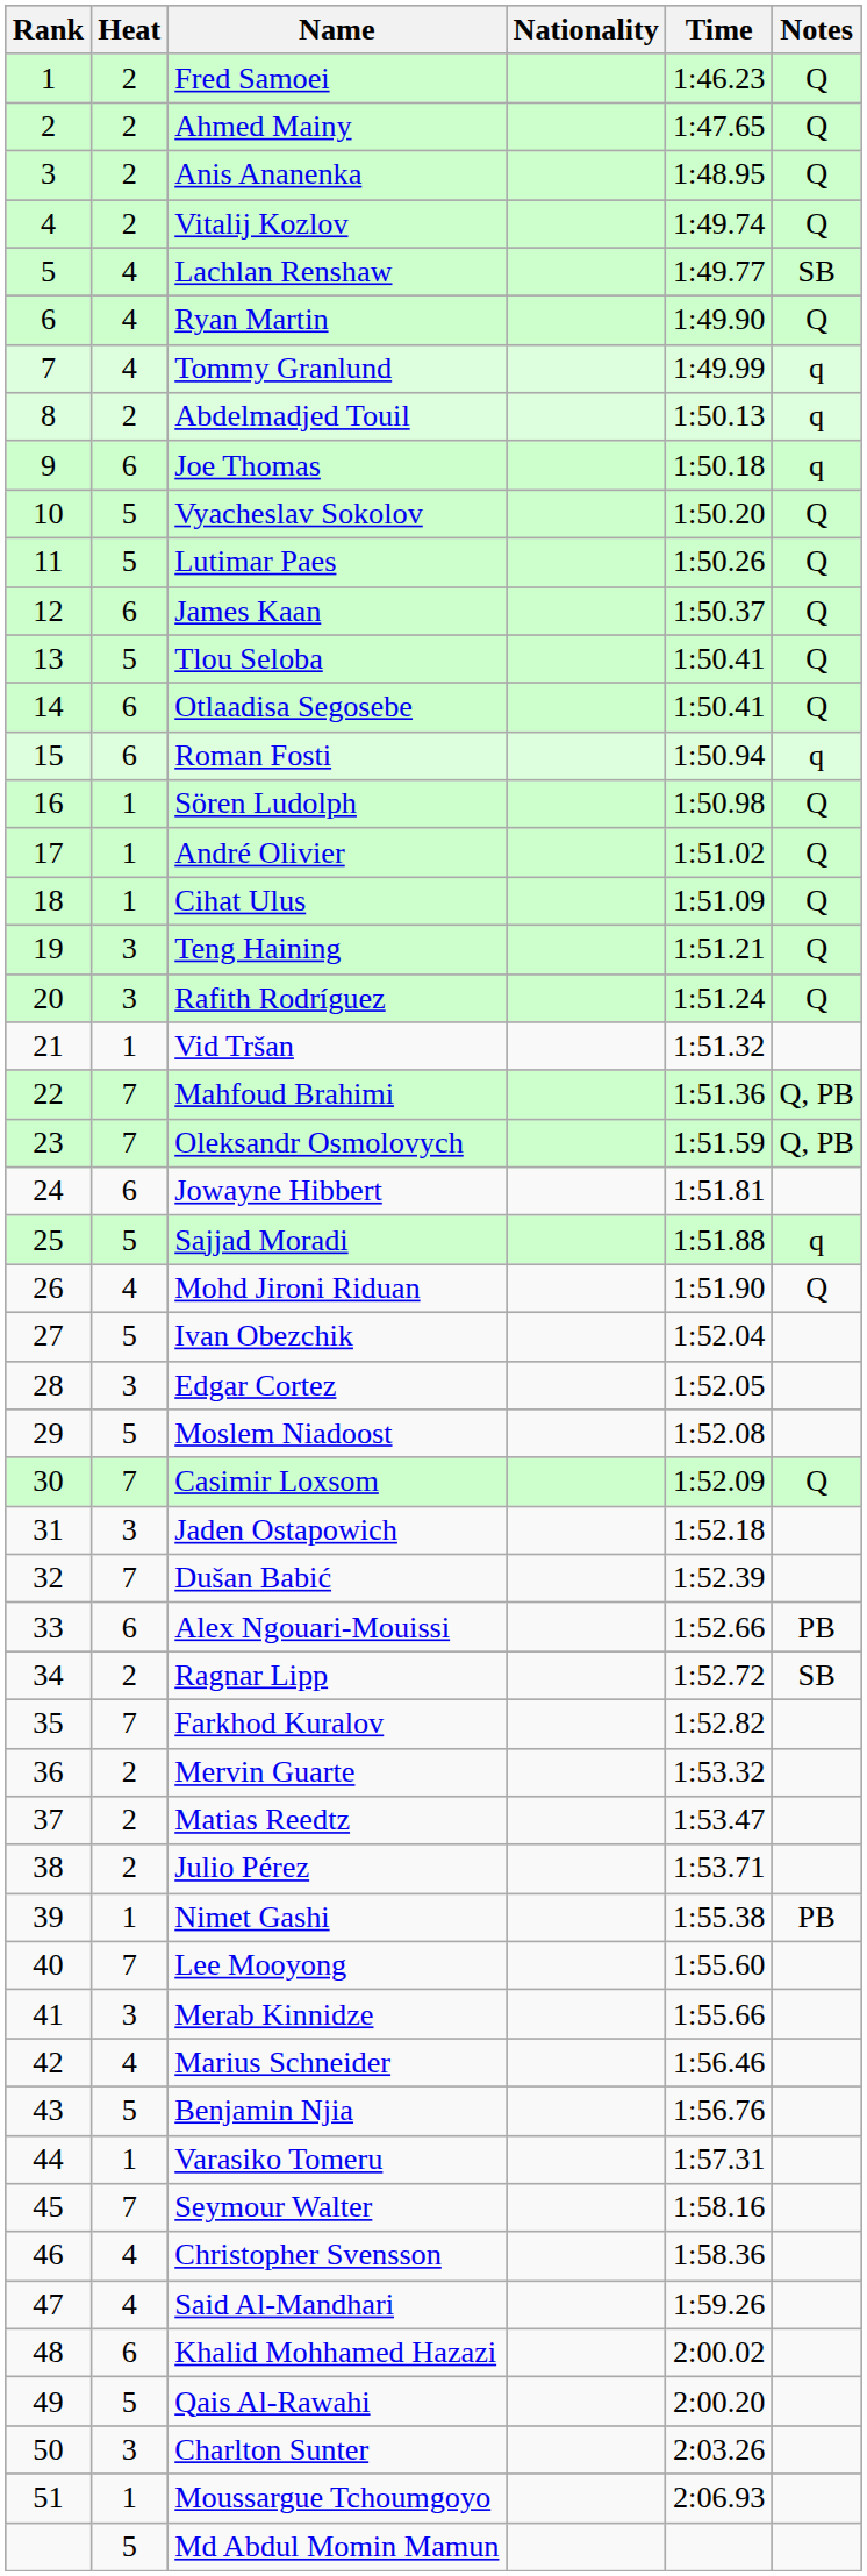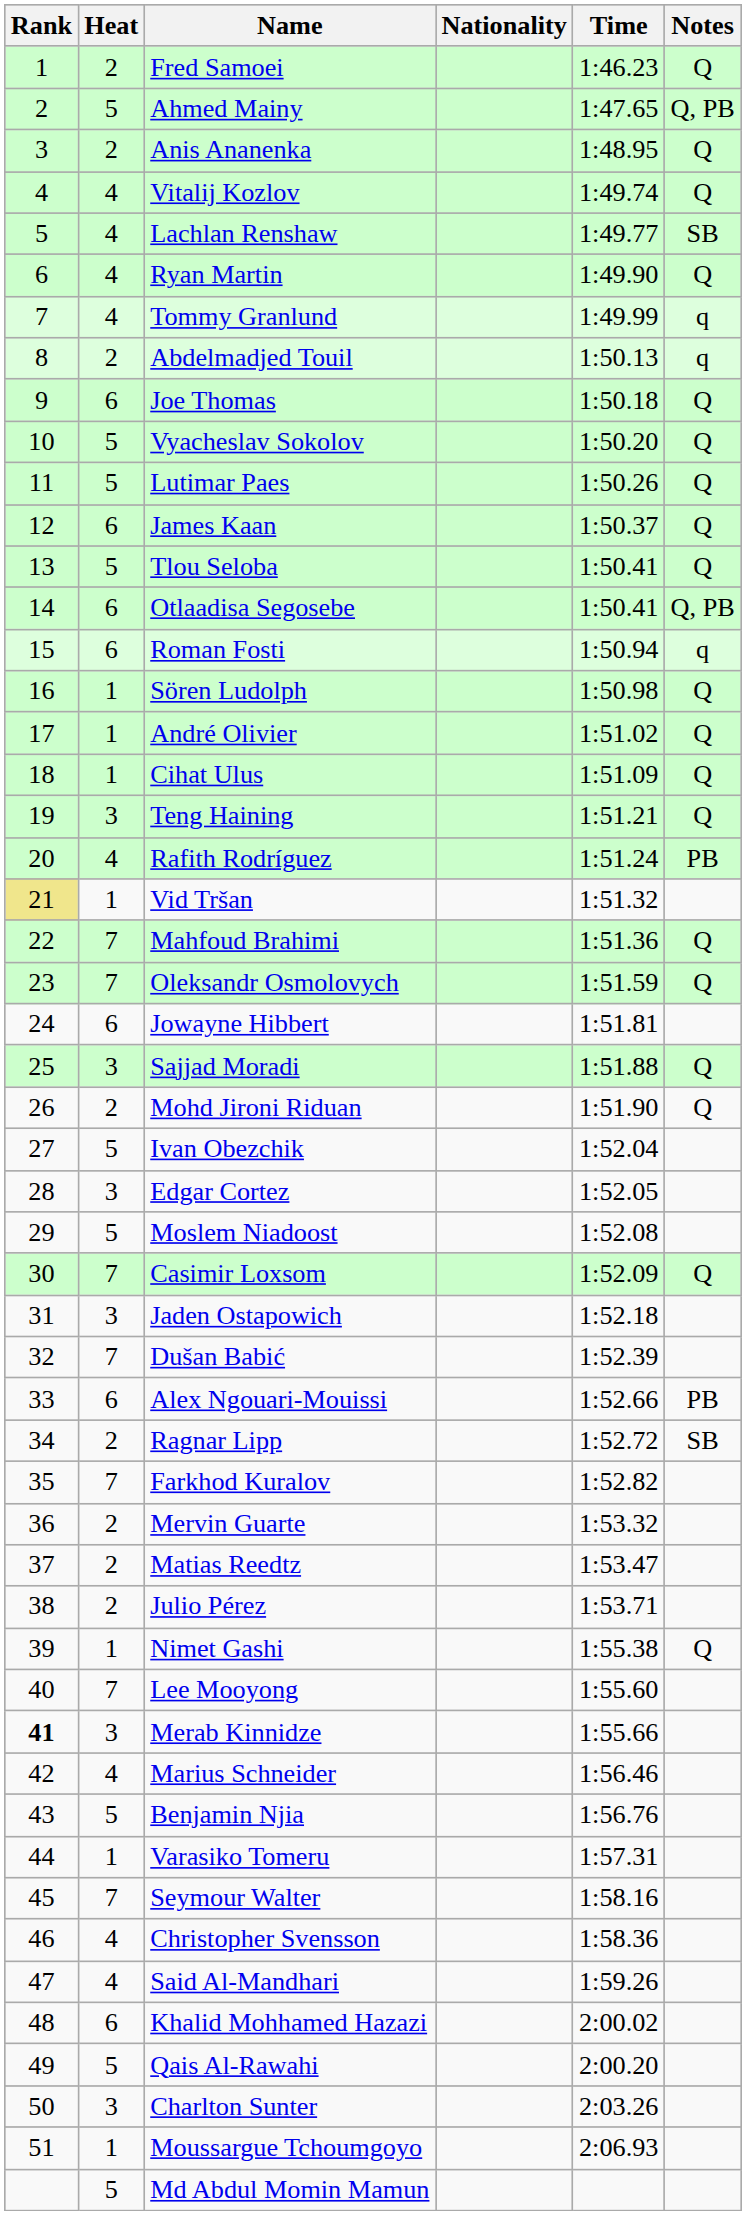 <table class="wikitable sortable" style="text-align:center">
 <tr>
 <th>Rank</th>
 <th>Heat</th>
 <th>Name</th>
 <th>Nationality</th>
 <th>Time</th>
 <th>Notes</th>
 </tr>
 <tr bgcolor=ccffcc>
 <td>1</td>
 <td>2</td>
 <td align=left><a href='#'>Fred Samoei</a></td>
 <td align=left></td>
 <td>1:46.23</td>
 <td>Q</td>
 </tr>
 <tr bgcolor=ccffcc>
 <td>2</td>
-<td>2</td>
+<td>5</td>
 <td align=left><a href='#'>Ahmed Mainy</a></td>
 <td align=left></td>
 <td>1:47.65</td>
-<td>Q</td>
+<td>Q, PB</td>
 </tr>
 <tr bgcolor=ccffcc>
 <td>3</td>
 <td>2</td>
 <td align=left><a href='#'>Anis Ananenka</a></td>
 <td align=left></td>
 <td>1:48.95</td>
 <td>Q</td>
 </tr>
 <tr bgcolor=ccffcc>
 <td>4</td>
-<td>2</td>
+<td>4</td>
 <td align=left><a href='#'>Vitalij Kozlov</a></td>
 <td align=left></td>
 <td>1:49.74</td>
 <td>Q</td>
 </tr>
 <tr bgcolor=ccffcc>
 <td>5</td>
 <td>4</td>
 <td align=left><a href='#'>Lachlan Renshaw</a></td>
 <td align=left></td>
 <td>1:49.77</td>
 <td>SB</td>
 </tr>
 <tr bgcolor=ccffcc>
 <td>6</td>
 <td>4</td>
 <td align=left><a href='#'>Ryan Martin</a></td>
 <td align=left></td>
 <td>1:49.90</td>
 <td>Q</td>
 </tr>
 <tr bgcolor=ddffdd>
 <td>7</td>
 <td>4</td>
 <td align=left><a href='#'>Tommy Granlund</a></td>
 <td align=left></td>
 <td>1:49.99</td>
 <td>q</td>
 </tr>
 <tr bgcolor=ddffdd>
 <td>8</td>
 <td>2</td>
 <td align=left><a href='#'>Abdelmadjed Touil</a></td>
 <td align=left></td>
 <td>1:50.13</td>
 <td>q</td>
 </tr>
 <tr bgcolor=ccffcc>
 <td>9</td>
 <td>6</td>
 <td align=left><a href='#'>Joe Thomas</a></td>
 <td align=left></td>
 <td>1:50.18</td>
-<td>q</td>
+<td>Q</td>
 </tr>
 <tr bgcolor=ccffcc>
 <td>10</td>
 <td>5</td>
 <td align=left><a href='#'>Vyacheslav Sokolov</a></td>
 <td align=left></td>
 <td>1:50.20</td>
 <td>Q</td>
 </tr>
 <tr bgcolor=ccffcc>
 <td>11</td>
 <td>5</td>
 <td align=left><a href='#'>Lutimar Paes</a></td>
 <td align=left></td>
 <td>1:50.26</td>
 <td>Q</td>
 </tr>
 <tr bgcolor=ccffcc>
 <td>12</td>
 <td>6</td>
 <td align=left><a href='#'>James Kaan</a></td>
 <td align=left></td>
 <td>1:50.37</td>
 <td>Q</td>
 </tr>
 <tr bgcolor=ccffcc>
 <td>13</td>
 <td>5</td>
 <td align=left><a href='#'>Tlou Seloba</a></td>
 <td align=left></td>
 <td>1:50.41</td>
 <td>Q</td>
 </tr>
 <tr bgcolor=ccffcc>
 <td>14</td>
 <td>6</td>
 <td align=left><a href='#'>Otlaadisa Segosebe</a></td>
 <td align=left></td>
 <td>1:50.41</td>
-<td>Q</td>
+<td>Q, PB</td>
 </tr>
 <tr bgcolor=ddffdd>
 <td>15</td>
 <td>6</td>
 <td align=left><a href='#'>Roman Fosti</a></td>
 <td align=left></td>
 <td>1:50.94</td>
 <td>q</td>
 </tr>
 <tr bgcolor=ccffcc>
 <td>16</td>
 <td>1</td>
 <td align=left><a href='#'>Sören Ludolph</a></td>
 <td align=left></td>
 <td>1:50.98</td>
 <td>Q</td>
 </tr>
 <tr bgcolor=ccffcc>
 <td>17</td>
 <td>1</td>
 <td align=left><a href='#'>André Olivier</a></td>
 <td align=left></td>
 <td>1:51.02</td>
 <td>Q</td>
 </tr>
 <tr bgcolor=ccffcc>
 <td>18</td>
 <td>1</td>
 <td align=left><a href='#'>Cihat Ulus</a></td>
 <td align=left></td>
 <td>1:51.09</td>
 <td>Q</td>
 </tr>
 <tr bgcolor=ccffcc>
 <td>19</td>
 <td>3</td>
 <td align=left><a href='#'>Teng Haining</a></td>
 <td align=left></td>
 <td>1:51.21</td>
 <td>Q</td>
 </tr>
 <tr bgcolor=ccffcc>
 <td>20</td>
-<td>3</td>
+<td>4</td>
 <td align=left><a href='#'>Rafith Rodríguez</a></td>
 <td align=left></td>
 <td>1:51.24</td>
-<td>Q</td>
+<td>PB</td>
 </tr>
 <tr>
-<td>21</td>
+<td style="background: khaki;">21</td>
 <td>1</td>
 <td align=left><a href='#'>Vid Tršan</a></td>
 <td align=left></td>
 <td>1:51.32</td>
 <td></td>
 </tr>
 <tr bgcolor=ccffcc>
 <td>22</td>
 <td>7</td>
 <td align=left><a href='#'>Mahfoud Brahimi</a></td>
 <td align=left></td>
 <td>1:51.36</td>
-<td>Q, PB</td>
+<td>Q</td>
 </tr>
 <tr bgcolor=ccffcc>
 <td>23</td>
 <td>7</td>
 <td align=left><a href='#'>Oleksandr Osmolovych</a></td>
 <td align=left></td>
 <td>1:51.59</td>
-<td>Q, PB</td>
+<td>Q</td>
 </tr>
 <tr>
 <td>24</td>
 <td>6</td>
 <td align=left><a href='#'>Jowayne Hibbert</a></td>
 <td align=left></td>
 <td>1:51.81</td>
 <td></td>
 </tr>
 <tr bgcolor=ccffcc>
 <td>25</td>
-<td>5</td>
+<td>3</td>
 <td align=left><a href='#'>Sajjad Moradi</a></td>
 <td align=left></td>
 <td>1:51.88</td>
-<td>q</td>
+<td>Q</td>
 </tr>
 <tr>
 <td>26</td>
-<td>4</td>
+<td>2</td>
 <td align=left><a href='#'>Mohd Jironi Riduan</a></td>
 <td align=left></td>
 <td>1:51.90</td>
 <td>Q</td>
 </tr>
 <tr>
 <td>27</td>
 <td>5</td>
 <td align=left><a href='#'>Ivan Obezchik</a></td>
 <td align=left></td>
 <td>1:52.04</td>
 <td></td>
 </tr>
 <tr>
 <td>28</td>
 <td>3</td>
 <td align=left><a href='#'>Edgar Cortez</a></td>
 <td align=left></td>
 <td>1:52.05</td>
 <td></td>
 </tr>
 <tr>
 <td>29</td>
 <td>5</td>
 <td align=left><a href='#'>Moslem Niadoost</a></td>
 <td align=left></td>
 <td>1:52.08</td>
 <td></td>
 </tr>
 <tr bgcolor=ccffcc>
 <td>30</td>
 <td>7</td>
 <td align=left><a href='#'>Casimir Loxsom</a></td>
 <td align=left></td>
 <td>1:52.09</td>
 <td>Q</td>
 </tr>
 <tr>
 <td>31</td>
 <td>3</td>
 <td align=left><a href='#'>Jaden Ostapowich</a></td>
 <td align=left></td>
 <td>1:52.18</td>
 <td></td>
 </tr>
 <tr>
 <td>32</td>
 <td>7</td>
 <td align=left><a href='#'>Dušan Babić</a></td>
 <td align=left></td>
 <td>1:52.39</td>
 <td></td>
 </tr>
 <tr>
 <td>33</td>
 <td>6</td>
 <td align=left><a href='#'>Alex Ngouari-Mouissi</a></td>
 <td align=left></td>
 <td>1:52.66</td>
 <td>PB</td>
 </tr>
 <tr>
 <td>34</td>
 <td>2</td>
 <td align=left><a href='#'>Ragnar Lipp</a></td>
 <td align=left></td>
 <td>1:52.72</td>
 <td>SB</td>
 </tr>
 <tr>
 <td>35</td>
 <td>7</td>
 <td align=left><a href='#'>Farkhod Kuralov</a></td>
 <td align=left></td>
 <td>1:52.82</td>
 <td></td>
 </tr>
 <tr>
 <td>36</td>
 <td>2</td>
 <td align=left><a href='#'>Mervin Guarte</a></td>
 <td align=left></td>
 <td>1:53.32</td>
 <td></td>
 </tr>
 <tr>
 <td>37</td>
 <td>2</td>
 <td align=left><a href='#'>Matias Reedtz</a></td>
 <td align=left></td>
 <td>1:53.47</td>
 <td></td>
 </tr>
 <tr>
 <td>38</td>
 <td>2</td>
 <td align=left><a href='#'>Julio Pérez</a></td>
 <td align=left></td>
 <td>1:53.71</td>
 <td></td>
 </tr>
 <tr>
 <td>39</td>
 <td>1</td>
 <td align=left><a href='#'>Nimet Gashi</a></td>
 <td align=left></td>
 <td>1:55.38</td>
-<td>PB</td>
+<td>Q</td>
 </tr>
 <tr>
 <td>40</td>
 <td>7</td>
 <td align=left><a href='#'>Lee Mooyong</a></td>
 <td align=left></td>
 <td>1:55.60</td>
 <td></td>
 </tr>
 <tr>
-<td>41</td>
+<td><strong>41</strong></td>
 <td>3</td>
 <td align=left><a href='#'>Merab Kinnidze</a></td>
 <td align=left></td>
 <td>1:55.66</td>
 <td></td>
 </tr>
 <tr>
 <td>42</td>
 <td>4</td>
 <td align=left><a href='#'>Marius Schneider</a></td>
 <td align=left></td>
 <td>1:56.46</td>
 <td></td>
 </tr>
 <tr>
 <td>43</td>
 <td>5</td>
 <td align=left><a href='#'>Benjamin Njia</a></td>
 <td align=left></td>
 <td>1:56.76</td>
 <td></td>
 </tr>
 <tr>
 <td>44</td>
 <td>1</td>
 <td align=left><a href='#'>Varasiko Tomeru</a></td>
 <td align=left></td>
 <td>1:57.31</td>
 <td></td>
 </tr>
 <tr>
 <td>45</td>
 <td>7</td>
 <td align=left><a href='#'>Seymour Walter</a></td>
 <td align=left></td>
 <td>1:58.16</td>
 <td></td>
 </tr>
 <tr>
 <td>46</td>
 <td>4</td>
 <td align=left><a href='#'>Christopher Svensson</a></td>
 <td align=left></td>
 <td>1:58.36</td>
 <td></td>
 </tr>
 <tr>
 <td>47</td>
 <td>4</td>
 <td align=left><a href='#'>Said Al-Mandhari</a></td>
 <td align=left></td>
 <td>1:59.26</td>
 <td></td>
 </tr>
 <tr>
 <td>48</td>
 <td>6</td>
 <td align=left><a href='#'>Khalid Mohhamed Hazazi</a></td>
 <td align=left></td>
 <td>2:00.02</td>
 <td></td>
 </tr>
 <tr>
 <td>49</td>
 <td>5</td>
 <td align=left><a href='#'>Qais Al-Rawahi</a></td>
 <td align=left></td>
 <td>2:00.20</td>
 <td></td>
 </tr>
 <tr>
 <td>50</td>
 <td>3</td>
 <td align=left><a href='#'>Charlton Sunter</a></td>
 <td align=left></td>
 <td>2:03.26</td>
 <td></td>
 </tr>
 <tr>
 <td>51</td>
 <td>1</td>
 <td align=left><a href='#'>Moussargue Tchoumgoyo</a></td>
 <td align=left></td>
 <td>2:06.93</td>
 <td></td>
 </tr>
 <tr>
 <td></td>
 <td>5</td>
 <td align=left><a href='#'>Md Abdul Momin Mamun</a></td>
 <td align=left></td>
 <td></td>
 <td></td>
 </tr>
 </table>
